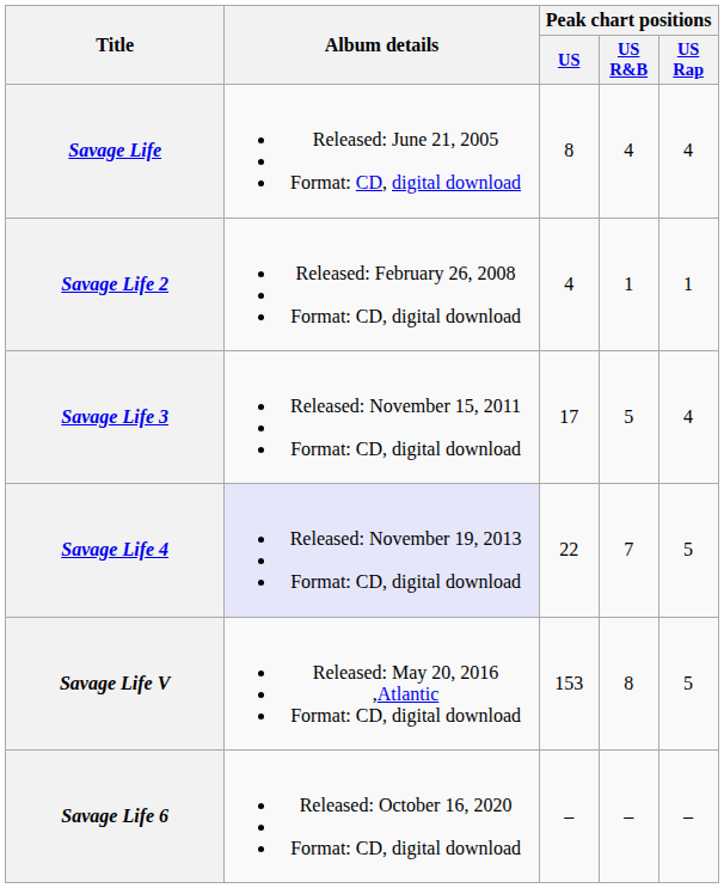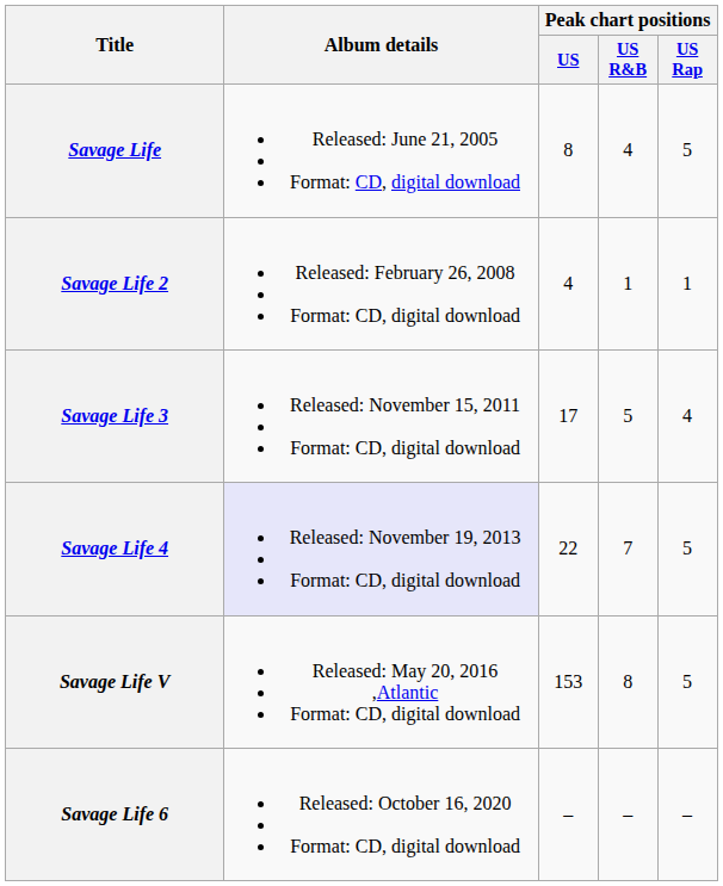 <table class="wikitable plainrowheaders" style="text-align:center;">
 <tr>
 <th scope="col" rowspan="2" style="width:11em;">Title</th>
 <th scope="col" rowspan="2" style="width:16em;">Album details</th>
 <th scope="col" colspan="3">Peak chart positions</th>
 </tr>
 <tr>
 <th style="width:3em;font-size:90%;"><a href='#'>US</a><br></th>
 <th style="width:3em;font-size:90%;"><a href='#'>US<br>R&B</a><br></th>
 <th style="width:3em;font-size:90%;"><a href='#'>US<br>Rap</a><br></th>
 </tr>
 <tr>
 <th scope="row"><em><a href='#'>Savage Life</a></em></th>
 <td><br><ul><li>Released: June 21, 2005</li><li></li><li>Format: <a href='#'>CD</a>, <a href='#'>digital download</a></li></ul></td>
 <td>8</td>
 <td>4</td>
-<td>4</td>
+<td>5</td>
 </tr>
 <tr>
 <th scope="row"><em><a href='#'>Savage Life 2</a></em></th>
 <td><br><ul><li>Released: February 26, 2008</li><li></li><li>Format: CD, digital download</li></ul></td>
 <td>4</td>
 <td>1</td>
 <td>1</td>
 </tr>
 <tr>
 <th scope="row"><em><a href='#'>Savage Life 3</a></em></th>
 <td><br><ul><li>Released: November 15, 2011</li><li></li><li>Format: CD, digital download</li></ul></td>
 <td>17</td>
 <td>5</td>
 <td>4</td>
 </tr>
 <tr>
 <th scope="row"><em><a href='#'>Savage Life 4</a></em></th>
 <td style="background: lavender;"><br><ul><li>Released: November 19, 2013</li><li></li><li>Format: CD, digital download</li></ul></td>
 <td>22</td>
 <td>7</td>
 <td>5</td>
 </tr>
 <tr>
 <th scope="row"><em>Savage Life V</em></th>
 <td><br><ul><li>Released: May 20, 2016</li><li>,<a href='#'>Atlantic</a></li><li>Format: CD, digital download</li></ul></td>
 <td>153</td>
 <td>8</td>
 <td>5</td>
 </tr>
 <tr>
 <th scope="row"><em>Savage Life 6</em></th>
 <td><br><ul><li>Released: October 16, 2020</li><li></li><li>Format: CD, digital download</li></ul></td>
 <td>–</td>
 <td>–</td>
 <td>–</td>
 </tr>
 </table>
